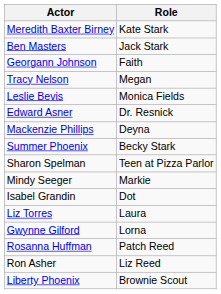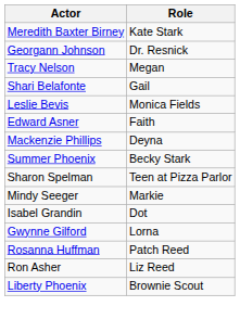 <table class="wikitable">
 <tr>
 <th>Actor</th>
 <th>Role</th>
 </tr>
 <tr>
 <td><a href='#'>Meredith Baxter Birney</a></td>
 <td>Kate Stark</td>
 </tr>
 <tr>
-<td><a href='#'>Ben Masters</a></td>
-<td>Jack Stark</td>
-</tr>
-<tr>
 <td><a href='#'>Georgann Johnson</a></td>
-<td>Faith</td>
+<td>Dr. Resnick</td>
 </tr>
 <tr>
 <td><a href='#'>Tracy Nelson</a></td>
 <td>Megan</td>
+</tr>
+<tr>
+<td><a href='#'>Shari Belafonte</a></td>
+<td>Gail</td>
 </tr>
 <tr>
 <td><a href='#'>Leslie Bevis</a></td>
 <td>Monica Fields</td>
 </tr>
 <tr>
 <td><a href='#'>Edward Asner</a></td>
-<td>Dr. Resnick</td>
+<td>Faith</td>
 </tr>
 <tr>
 <td><a href='#'>Mackenzie Phillips</a></td>
 <td>Deyna</td>
 </tr>
 <tr>
 <td><a href='#'>Summer Phoenix</a></td>
 <td>Becky Stark</td>
 </tr>
 <tr>
 <td>Sharon Spelman</td>
 <td>Teen at Pizza Parlor</td>
 </tr>
 <tr>
 <td>Mindy Seeger</td>
 <td>Markie</td>
 </tr>
 <tr>
 <td>Isabel Grandin</td>
 <td>Dot</td>
 </tr>
 <tr>
-<td><a href='#'>Liz Torres</a></td>
-<td>Laura</td>
-</tr>
-<tr>
 <td><a href='#'>Gwynne Gilford</a></td>
 <td>Lorna</td>
 </tr>
 <tr>
 <td><a href='#'>Rosanna Huffman</a></td>
 <td>Patch Reed</td>
 </tr>
 <tr>
 <td>Ron Asher</td>
 <td>Liz Reed</td>
 </tr>
 <tr>
 <td><a href='#'>Liberty Phoenix</a></td>
 <td>Brownie Scout</td>
 </tr>
 </table>
